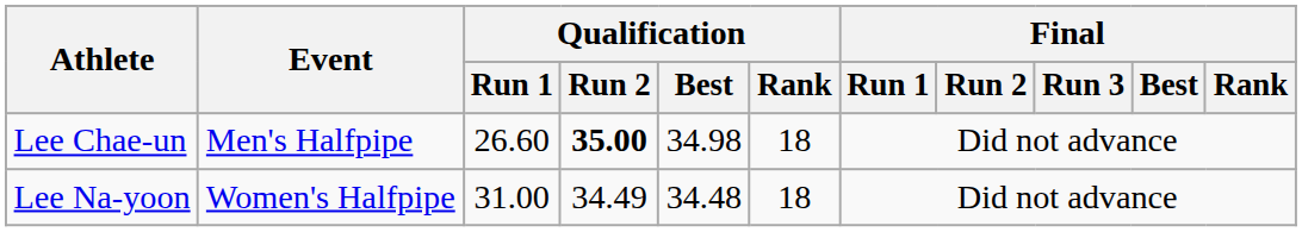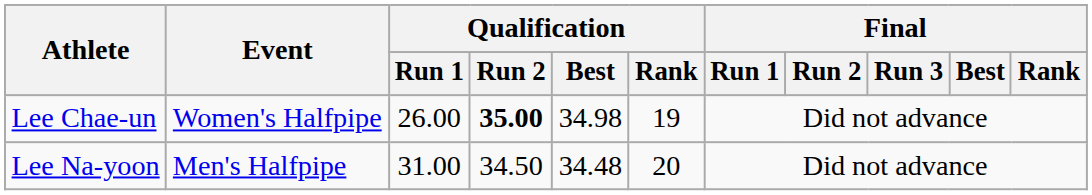 <table class=wikitable style=font-size:90%;text-align:center>
 <tr>
 <th rowspan=2>Athlete</th>
 <th rowspan=2>Event</th>
 <th colspan=4>Qualification</th>
 <th colspan=5>Final</th>
 </tr>
 <tr style=font-size:95%>
 <th>Run 1</th>
 <th>Run 2</th>
 <th>Best</th>
 <th>Rank</th>
 <th>Run 1</th>
 <th>Run 2</th>
 <th>Run 3</th>
 <th>Best</th>
 <th>Rank</th>
 </tr>
 <tr>
 <td align=left><a href='#'>Lee Chae-un</a></td>
-<td align=left><a href='#'>Men's Halfpipe</a></td>
-<td>26.60</td>
+<td align=left><a href='#'>Women's Halfpipe</a></td>
+<td>26.00</td>
 <td><strong>35.00</strong></td>
 <td>34.98</td>
-<td>18</td>
+<td>19</td>
 <td colspan=5>Did not advance</td>
 </tr>
 <tr>
 <td align=left><a href='#'>Lee Na-yoon</a></td>
-<td align=left><a href='#'>Women's Halfpipe</a></td>
+<td align=left><a href='#'>Men's Halfpipe</a></td>
 <td>31.00</td>
-<td>34.49</td>
+<td>34.50</td>
 <td>34.48</td>
-<td>18</td>
+<td>20</td>
 <td colspan=5>Did not advance</td>
 </tr>
 </table>
